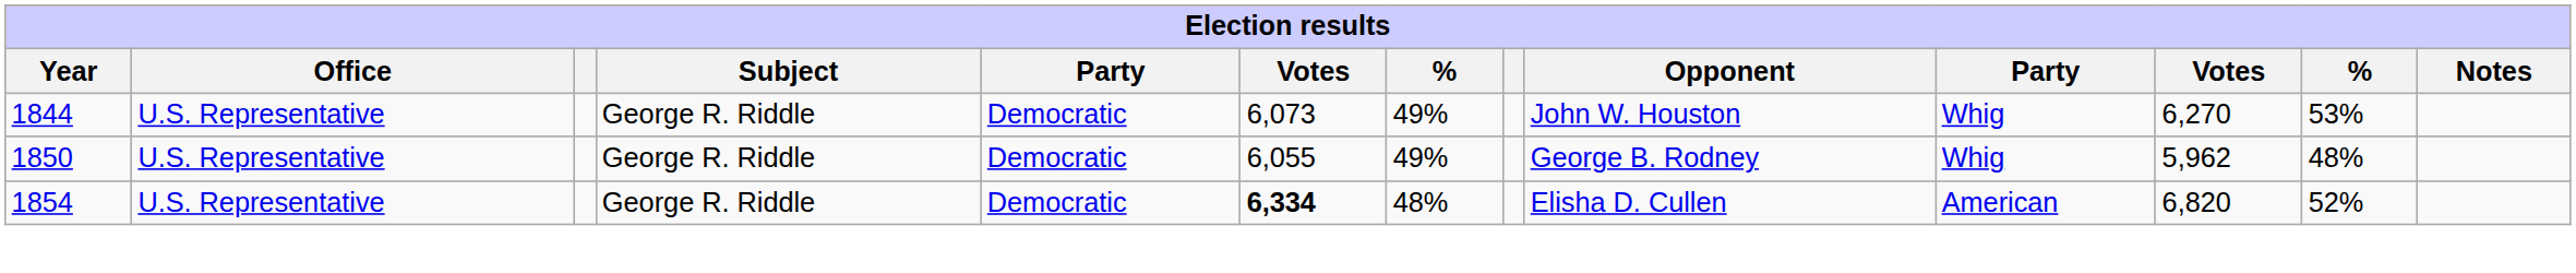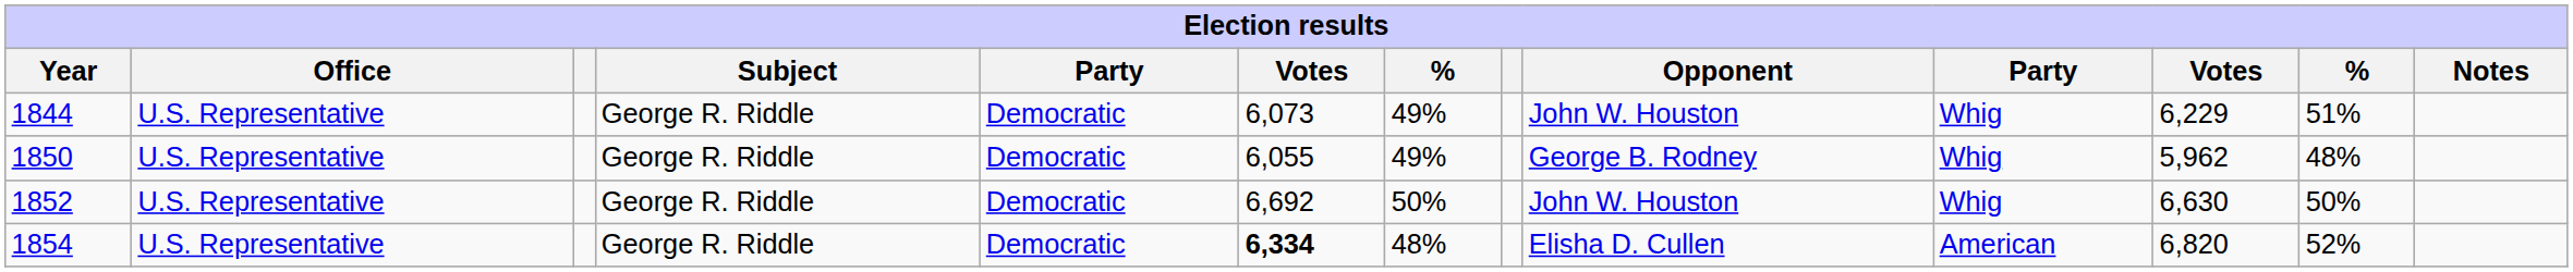 <table class=wikitable style="width: 94%" style="text-align: center;" align="center">
 <tr bgcolor=#cccccc>
 <th colspan=13 style="background: #ccccff;">Election results</th>
 </tr>
 <tr>
 <th><strong>Year</strong></th>
 <th><strong>Office</strong></th>
 <th></th>
 <th><strong>Subject</strong></th>
 <th><strong>Party</strong></th>
 <th><strong>Votes</strong></th>
 <th><strong>%</strong></th>
 <th></th>
 <th><strong>Opponent</strong></th>
 <th><strong>Party</strong></th>
 <th><strong>Votes</strong></th>
 <th><strong>%</strong></th>
 <th><strong>Notes</strong></th>
 </tr>
 <tr>
 <td><a href='#'>1844</a></td>
 <td><a href='#'>U.S. Representative</a></td>
 <td></td>
 <td>George R. Riddle</td>
 <td><a href='#'>Democratic</a></td>
 <td>6,073</td>
 <td>49%</td>
 <td></td>
 <td><a href='#'>John W. Houston</a></td>
 <td><a href='#'>Whig</a></td>
-<td>6,270</td>
-<td>53%</td>
+<td>6,229</td>
+<td>51%</td>
 <td></td>
 </tr>
 <tr>
 <td><a href='#'>1850</a></td>
 <td><a href='#'>U.S. Representative</a></td>
 <td></td>
 <td>George R. Riddle</td>
 <td><a href='#'>Democratic</a></td>
 <td>6,055</td>
 <td>49%</td>
 <td></td>
 <td><a href='#'>George B. Rodney</a></td>
 <td><a href='#'>Whig</a></td>
 <td>5,962</td>
 <td>48%</td>
 <td></td>
 </tr>
 <tr>
+<td><a href='#'>1852</a></td>
+<td><a href='#'>U.S. Representative</a></td>
+<td></td>
+<td>George R. Riddle</td>
+<td><a href='#'>Democratic</a></td>
+<td>6,692</td>
+<td>50%</td>
+<td></td>
+<td><a href='#'>John W. Houston</a></td>
+<td><a href='#'>Whig</a></td>
+<td>6,630</td>
+<td>50%</td>
+<td></td>
+</tr>
+<tr>
 <td><a href='#'>1854</a></td>
 <td><a href='#'>U.S. Representative</a></td>
 <td></td>
 <td>George R. Riddle</td>
 <td><a href='#'>Democratic</a></td>
 <td><strong>6,334</strong></td>
 <td>48%</td>
 <td></td>
 <td><a href='#'>Elisha D. Cullen</a></td>
 <td><a href='#'>American</a></td>
 <td>6,820</td>
 <td>52%</td>
 <td></td>
 </tr>
 </table>
